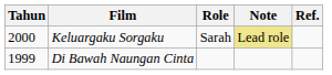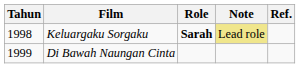 <table class="wikitable">
 <tr>
 <th>Tahun</th>
 <th>Film</th>
 <th>Role</th>
 <th>Note</th>
 <th><abbr>Ref.</abbr></th>
 </tr>
 <tr>
-<td>2000</td>
+<td>1998</td>
 <td><em>Keluargaku Sorgaku</em></td>
-<td>Sarah</td>
+<td><strong>Sarah</strong></td>
 <td style="background: khaki;">Lead role</td>
 <td></td>
 </tr>
 <tr>
 <td>1999</td>
 <td><em>Di Bawah Naungan Cinta</em></td>
 <td></td>
 <td></td>
 </tr>
 </table>
